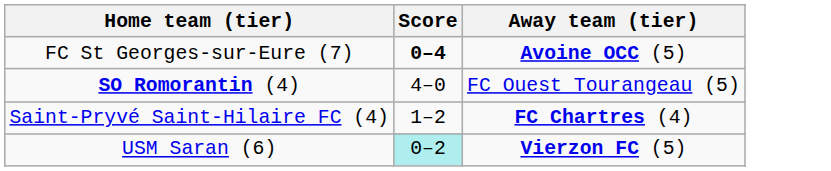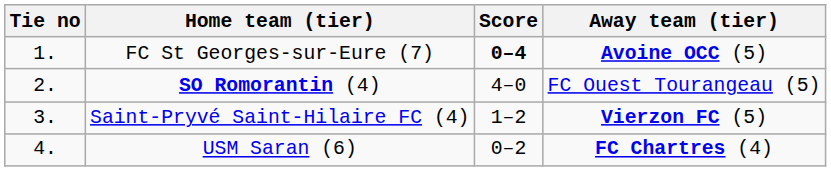 <table class="wikitable" style="text-align: center">
 <tr>
+<th>Tie no</th>
 <th>Home team (tier)</th>
 <th>Score</th>
 <th>Away team (tier)</th>
 </tr>
 <tr>
+<td>1.</td>
 <td>FC St Georges-sur-Eure (7)</td>
 <td><strong>0–4</strong></td>
 <td><strong><a href='#'>Avoine OCC</a></strong> (5)</td>
 </tr>
 <tr>
+<td>2.</td>
 <td><strong><a href='#'>SO Romorantin</a></strong> (4)</td>
 <td>4–0</td>
 <td><a href='#'>FC Ouest Tourangeau</a> (5)</td>
 </tr>
 <tr>
+<td>3.</td>
 <td><a href='#'>Saint-Pryvé Saint-Hilaire FC</a> (4)</td>
 <td>1–2</td>
+<td><strong><a href='#'>Vierzon FC</a></strong> (5)</td>
+</tr>
+<tr>
+<td>4.</td>
+<td><a href='#'>USM Saran</a> (6)</td>
+<td>0–2</td>
 <td><strong><a href='#'>FC Chartres</a></strong> (4)</td>
 </tr>
-<tr>
-<td><a href='#'>USM Saran</a> (6)</td>
-<td style="background: paleturquoise;">0–2</td>
-<td><strong><a href='#'>Vierzon FC</a></strong> (5)</td>
-</tr>
 </table>
